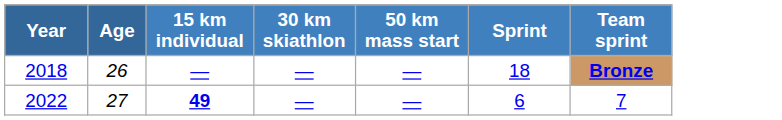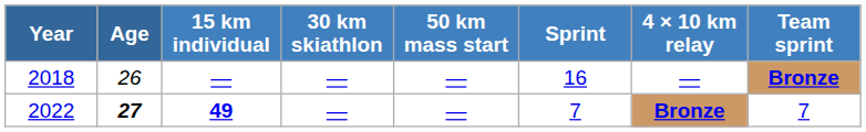 <table class="wikitable" style="font-size:95%; text-align:center; border:grey solid 1px; border-collapse:collapse; background:#ffffff;">
 <tr>
 <th style="background-color:#369; color:white; width:60px;"> Year </th>
 <th style="background-color:#369; color:white; width:40px;"> Age </th>
 <th style="background-color:#4180be; color:white; width:75px;"> 15 km <br> individual </th>
 <th style="background-color:#4180be; color:white; width:75px;"> 30 km <br> skiathlon </th>
 <th style="background-color:#4180be; color:white; width:75px;"> 50 km <br> mass start </th>
 <th style="background-color:#4180be; color:white; width:75px;"> Sprint </th>
+<th style="background-color:#4180be; color:white; width:75px;"> 4 × 10 km <br> relay </th>
 <th style="background-color:#4180be; color:white; width:75px;"> Team <br> sprint </th>
 </tr>
 <tr>
 <td><a href='#'>2018</a></td>
 <td><em>26</em></td>
 <td><a href='#'>—</a></td>
 <td><a href='#'>—</a></td>
 <td><a href='#'>—</a></td>
-<td><a href='#'>18</a></td>
+<td><a href='#'>16</a></td>
+<td><a href='#'>—</a></td>
 <td bgcolor=cc9966><a href='#'><strong>Bronze</strong></a></td>
 </tr>
 <tr>
 <td><a href='#'>2022</a></td>
-<td><em>27</em></td>
+<td><strong><em>27</em></strong></td>
 <td><strong><a href='#'>49</a></strong></td>
 <td><a href='#'>—</a></td>
 <td><a href='#'>—</a></td>
-<td><a href='#'>6</a></td>
+<td><a href='#'>7</a></td>
+<td style="background:#c96"><a href='#'><strong>Bronze</strong></a></td>
 <td><a href='#'>7</a></td>
 </tr>
 </table>
